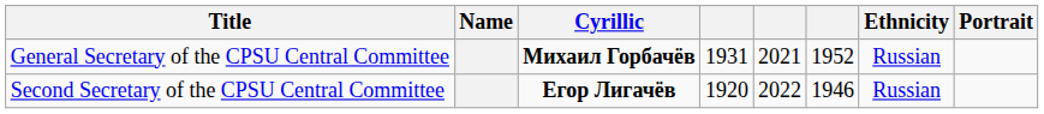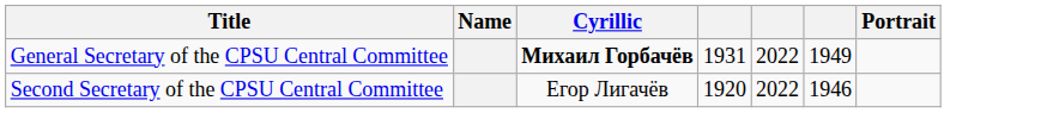 <table class="wikitable sortable" style=text-align:center>
 <tr>
 <th scope="col">Title</th>
 <th scope="col">Name</th>
 <th scope="col" class="unsortable"><a href='#'>Cyrillic</a></th>
 <th scope="col"></th>
 <th scope="col"></th>
 <th scope="col"></th>
-<th scope="col">Ethnicity</th>
 <th scope="col" class="unsortable">Portrait</th>
 </tr>
 <tr>
 <td align="left"><a href='#'>General Secretary</a> of the <a href='#'>CPSU Central Committee</a></td>
 <th align="center" scope="row" style="font-weight:normal;"></th>
 <td><strong>Михаил Горбачёв</strong></td>
 <td>1931</td>
-<td>2021</td>
-<td>1952</td>
-<td><a href='#'>Russian</a></td>
+<td>2022</td>
+<td>1949</td>
 <td></td>
 </tr>
 <tr>
 <td align="left"><a href='#'>Second Secretary</a> of the <a href='#'>CPSU Central Committee</a></td>
 <th align="center" scope="row" style="font-weight:normal;"></th>
-<td><strong>Егор Лигачёв</strong></td>
+<td>Егор Лигачёв</td>
 <td>1920</td>
 <td>2022</td>
 <td>1946</td>
-<td><a href='#'>Russian</a></td>
 <td></td>
 </tr>
 </table>
